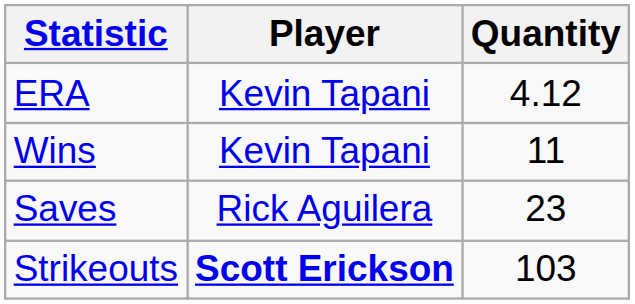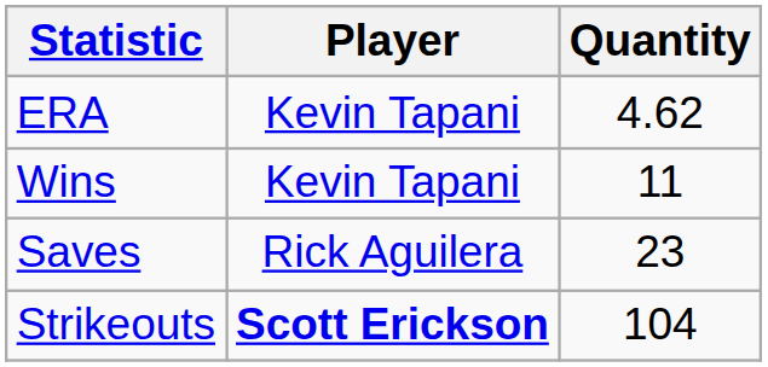 <table class="wikitable" style="text-align: center;">
 <tr>
 <th><a href='#'>Statistic</a></th>
 <th>Player</th>
 <th>Quantity</th>
 </tr>
 <tr>
 <td align="left"><a href='#'>ERA</a></td>
 <td><a href='#'>Kevin Tapani</a></td>
-<td>4.12</td>
+<td>4.62</td>
 </tr>
 <tr>
 <td align="left"><a href='#'>Wins</a></td>
 <td><a href='#'>Kevin Tapani</a></td>
 <td>11</td>
 </tr>
 <tr>
 <td align="left"><a href='#'>Saves</a></td>
 <td><a href='#'>Rick Aguilera</a></td>
 <td>23</td>
 </tr>
 <tr>
 <td align="left"><a href='#'>Strikeouts</a></td>
 <td><strong><a href='#'>Scott Erickson</a></strong></td>
-<td>103</td>
+<td>104</td>
 </tr>
 </table>
